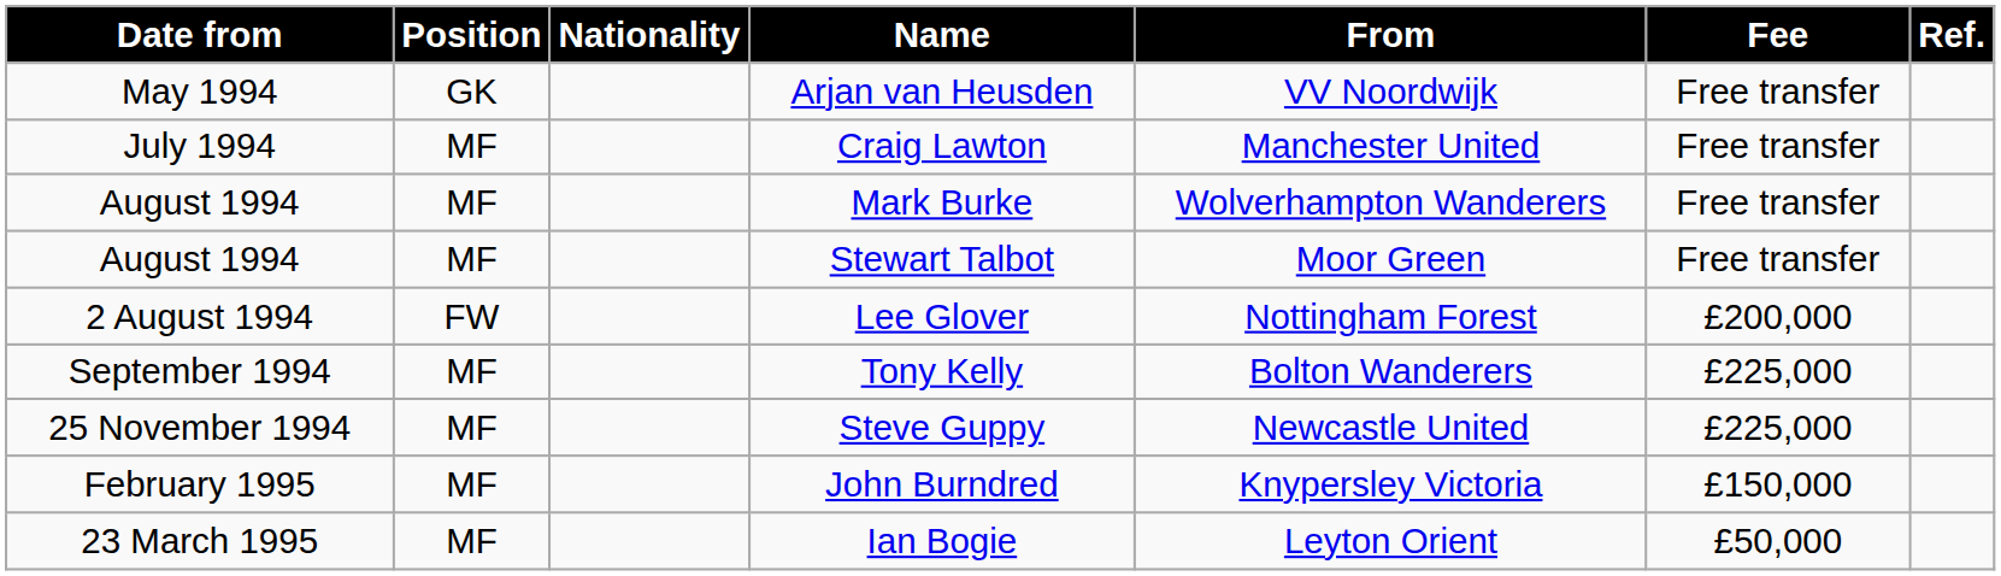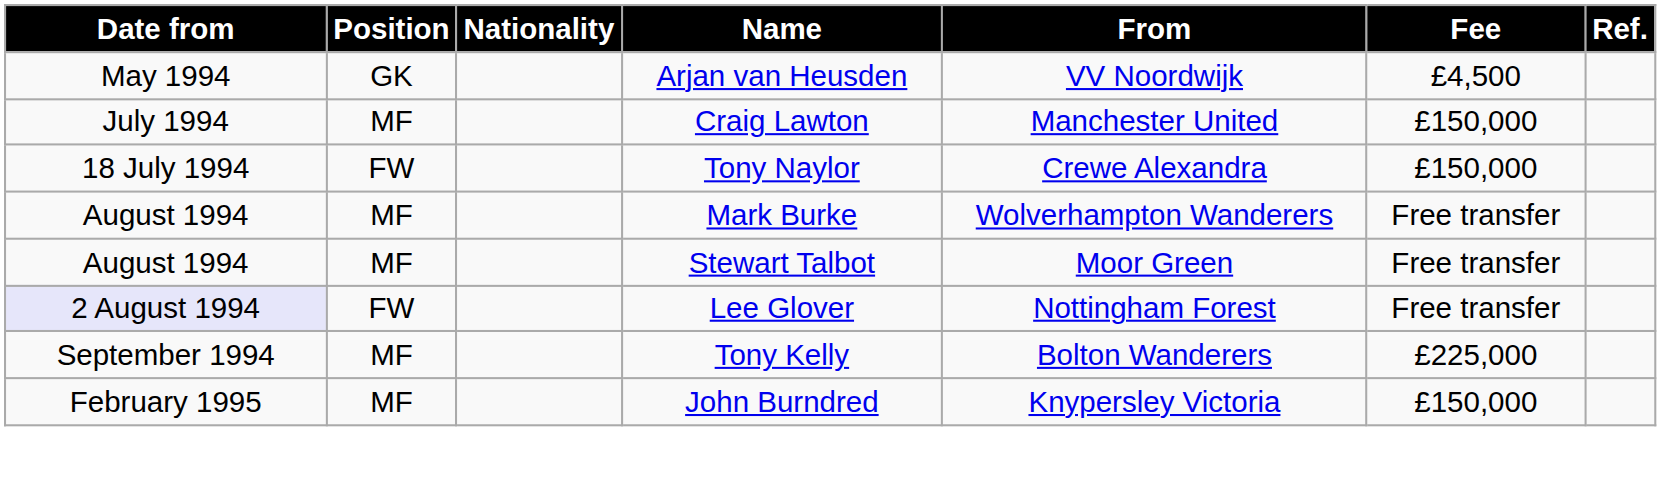 <table class="wikitable" style="text-align:center; font-size:90%; ">
 <tr>
 <th style="background:#000000; color:white; width:150px;">Date from</th>
 <th style="background:#000000; color:white; width:50px;">Position</th>
 <th style="background:#000000; color:white; width:50px;">Nationality</th>
 <th style="background:#000000; color:white; width:150px;">Name</th>
 <th style="background:#000000; color:white; width:200px;">From</th>
 <th style="background:#000000; color:white; width:100px;">Fee</th>
 <th style="background:#000000; color:white; width:25px;">Ref.</th>
 </tr>
 <tr>
 <td>May 1994</td>
 <td>GK</td>
 <td></td>
 <td><a href='#'>Arjan van Heusden</a></td>
 <td> <a href='#'>VV Noordwijk</a></td>
-<td>Free transfer</td>
+<td>£4,500</td>
 <td></td>
 </tr>
 <tr>
 <td>July 1994</td>
 <td>MF</td>
 <td></td>
 <td><a href='#'>Craig Lawton</a></td>
 <td><a href='#'>Manchester United</a></td>
-<td>Free transfer</td>
+<td>£150,000</td>
+<td></td>
+</tr>
+<tr>
+<td>18 July 1994</td>
+<td>FW</td>
+<td></td>
+<td><a href='#'>Tony Naylor</a></td>
+<td><a href='#'>Crewe Alexandra</a></td>
+<td>£150,000</td>
 <td></td>
 </tr>
 <tr>
 <td>August 1994</td>
 <td>MF</td>
 <td></td>
 <td><a href='#'>Mark Burke</a></td>
 <td><a href='#'>Wolverhampton Wanderers</a></td>
 <td>Free transfer</td>
 <td></td>
 </tr>
 <tr>
 <td>August 1994</td>
 <td>MF</td>
 <td></td>
 <td><a href='#'>Stewart Talbot</a></td>
 <td><a href='#'>Moor Green</a></td>
 <td>Free transfer</td>
 <td></td>
 </tr>
 <tr>
-<td>2 August 1994</td>
+<td style="background: lavender;">2 August 1994</td>
 <td>FW</td>
 <td></td>
 <td><a href='#'>Lee Glover</a></td>
 <td><a href='#'>Nottingham Forest</a></td>
-<td>£200,000</td>
+<td>Free transfer</td>
 <td></td>
 </tr>
 <tr>
 <td>September 1994</td>
 <td>MF</td>
 <td></td>
 <td><a href='#'>Tony Kelly</a></td>
 <td><a href='#'>Bolton Wanderers</a></td>
 <td>£225,000</td>
 <td></td>
 </tr>
 <tr>
-<td>25 November 1994</td>
-<td>MF</td>
-<td></td>
-<td><a href='#'>Steve Guppy</a></td>
-<td><a href='#'>Newcastle United</a></td>
-<td>£225,000</td>
-<td></td>
-</tr>
-<tr>
 <td>February 1995</td>
 <td>MF</td>
 <td></td>
 <td><a href='#'>John Burndred</a></td>
 <td><a href='#'>Knypersley Victoria</a></td>
 <td>£150,000</td>
 <td></td>
 </tr>
-<tr>
-<td>23 March 1995</td>
-<td>MF</td>
-<td></td>
-<td><a href='#'>Ian Bogie</a></td>
-<td><a href='#'>Leyton Orient</a></td>
-<td>£50,000</td>
-<td></td>
-</tr>
 </table>
